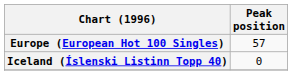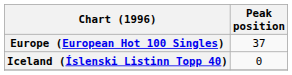 <table class="wikitable sortable plainrowheaders" style="text-align:center">
 <tr>
 <th scope="col">Chart (1996)</th>
 <th scope="col">Peak<br>position</th>
 </tr>
 <tr>
 <th scope="row">Europe (<a href='#'>European Hot 100 Singles</a>)</th>
-<td>57</td>
+<td>37</td>
 </tr>
 <tr>
 <th scope="row">Iceland (<a href='#'>Íslenski Listinn Topp 40</a>)</th>
 <td>0</td>
 </tr>
 <tr>
 </tr>
 <tr>
 </tr>
 <tr>
 </tr>
 </table>
